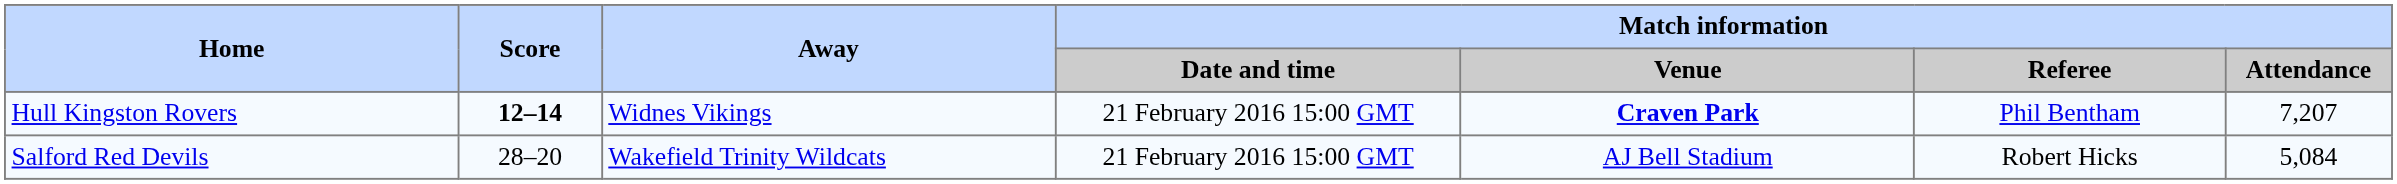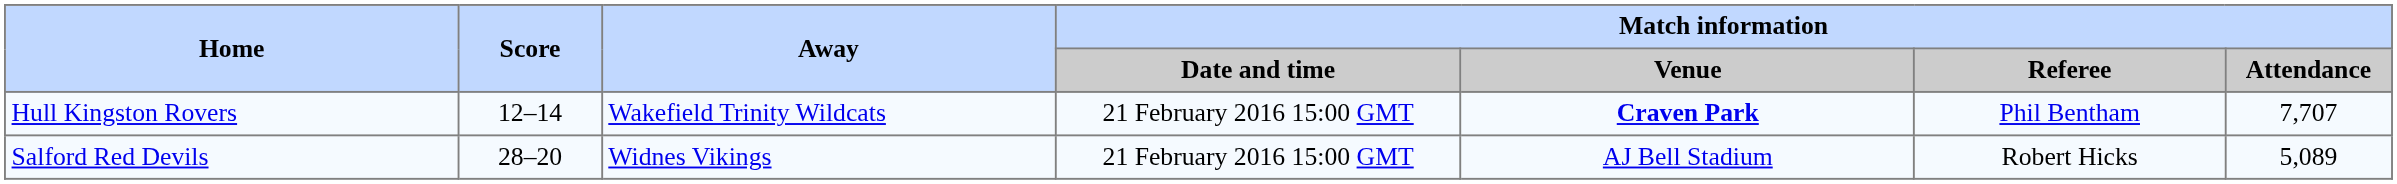 <table border=1 style="border-collapse:collapse; font-size:85%; text-align:center;" cellpadding=3 cellspacing=0 width=100%>
 <tr bgcolor=#C1D8FF>
 <th rowspan=2 width=19%>Home</th>
 <th rowspan=2 width=6%>Score</th>
 <th rowspan=2 width=19%>Away</th>
 <th colspan=6>Match information</th>
 </tr>
 <tr bgcolor=#CCCCCC>
 <th width=17%>Date and time</th>
 <th width=19%>Venue</th>
 <th width=13%>Referee</th>
 <th width=7%>Attendance</th>
 </tr>
 <tr bgcolor=#F5FAFF>
 <td align=left> <a href='#'>Hull Kingston Rovers</a></td>
-<td><strong>12–14</strong></td>
-<td align=left> <a href='#'>Widnes Vikings</a></td>
+<td>12–14</td>
+<td align=left><a href='#'>Wakefield Trinity Wildcats</a></td>
 <td>21 February 2016 15:00 <a href='#'>GMT</a></td>
 <td><strong><a href='#'>Craven Park</a></strong></td>
 <td><a href='#'>Phil Bentham</a></td>
-<td>7,207</td>
+<td>7,707</td>
 </tr>
 <tr bgcolor=#F5FAFF>
 <td align=left> <a href='#'>Salford Red Devils</a></td>
 <td>28–20</td>
-<td align=left><a href='#'>Wakefield Trinity Wildcats</a></td>
+<td align=left> <a href='#'>Widnes Vikings</a></td>
 <td>21 February 2016 15:00 <a href='#'>GMT</a></td>
 <td><a href='#'>AJ Bell Stadium</a></td>
 <td>Robert Hicks</td>
-<td>5,084</td>
+<td>5,089</td>
 </tr>
 </table>
